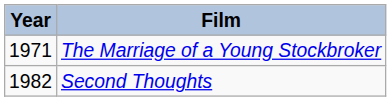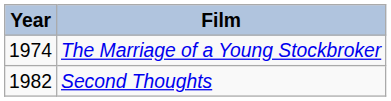 <table class="wikitable" style="font-size:95%;">
 <tr>
 <th style="background:#B0C4DE;">Year</th>
 <th style="background:#B0C4DE;">Film</th>
 </tr>
 <tr>
-<td>1971</td>
+<td>1974</td>
 <td><em><a href='#'>The Marriage of a Young Stockbroker</a></em></td>
 </tr>
 <tr>
 <td>1982</td>
 <td><em><a href='#'>Second Thoughts</a></em></td>
 </tr>
 </table>
